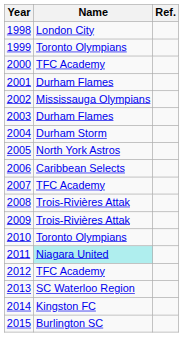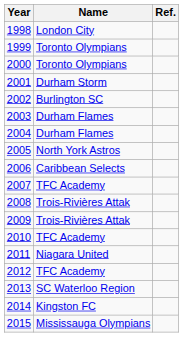 <table class="wikitable sortable">
 <tr>
 <th>Year</th>
 <th>Name</th>
 <th>Ref.</th>
 </tr>
 <tr>
 <td><a href='#'>1998</a></td>
 <td><a href='#'>London City</a></td>
 <td></td>
 </tr>
 <tr>
 <td><a href='#'>1999</a></td>
 <td><a href='#'>Toronto Olympians</a></td>
 <td></td>
 </tr>
 <tr>
 <td><a href='#'>2000</a></td>
-<td><a href='#'>TFC Academy</a></td>
+<td><a href='#'>Toronto Olympians</a></td>
 <td></td>
 </tr>
 <tr>
 <td><a href='#'>2001</a></td>
-<td><a href='#'>Durham Flames</a></td>
+<td><a href='#'>Durham Storm</a></td>
 <td></td>
 </tr>
 <tr>
 <td><a href='#'>2002</a></td>
-<td><a href='#'>Mississauga Olympians</a></td>
+<td><a href='#'>Burlington SC</a></td>
 <td></td>
 </tr>
 <tr>
 <td><a href='#'>2003</a></td>
 <td><a href='#'>Durham Flames</a></td>
 <td></td>
 </tr>
 <tr>
 <td><a href='#'>2004</a></td>
-<td><a href='#'>Durham Storm</a></td>
+<td><a href='#'>Durham Flames</a></td>
 <td></td>
 </tr>
 <tr>
 <td><a href='#'>2005</a></td>
 <td><a href='#'>North York Astros</a></td>
 <td></td>
 </tr>
 <tr>
 <td><a href='#'>2006</a></td>
 <td><a href='#'>Caribbean Selects</a></td>
 <td></td>
 </tr>
 <tr>
 <td><a href='#'>2007</a></td>
 <td><a href='#'>TFC Academy</a></td>
 <td></td>
 </tr>
 <tr>
 <td><a href='#'>2008</a></td>
 <td><a href='#'>Trois-Rivières Attak</a></td>
 <td></td>
 </tr>
 <tr>
 <td><a href='#'>2009</a></td>
 <td><a href='#'>Trois-Rivières Attak</a></td>
 <td></td>
 </tr>
 <tr>
 <td><a href='#'>2010</a></td>
-<td><a href='#'>Toronto Olympians</a></td>
+<td><a href='#'>TFC Academy</a></td>
 <td></td>
 </tr>
 <tr>
 <td><a href='#'>2011</a></td>
-<td style="background: paleturquoise;"><a href='#'>Niagara United</a></td>
+<td><a href='#'>Niagara United</a></td>
 <td></td>
 </tr>
 <tr>
 <td><a href='#'>2012</a></td>
 <td><a href='#'>TFC Academy</a></td>
 <td></td>
 </tr>
 <tr>
 <td><a href='#'>2013</a></td>
 <td><a href='#'>SC Waterloo Region</a></td>
 <td></td>
 </tr>
 <tr>
 <td><a href='#'>2014</a></td>
 <td><a href='#'>Kingston FC</a></td>
 <td></td>
 </tr>
 <tr>
 <td><a href='#'>2015</a></td>
-<td><a href='#'>Burlington SC</a></td>
+<td><a href='#'>Mississauga Olympians</a></td>
 <td></td>
 </tr>
 </table>
